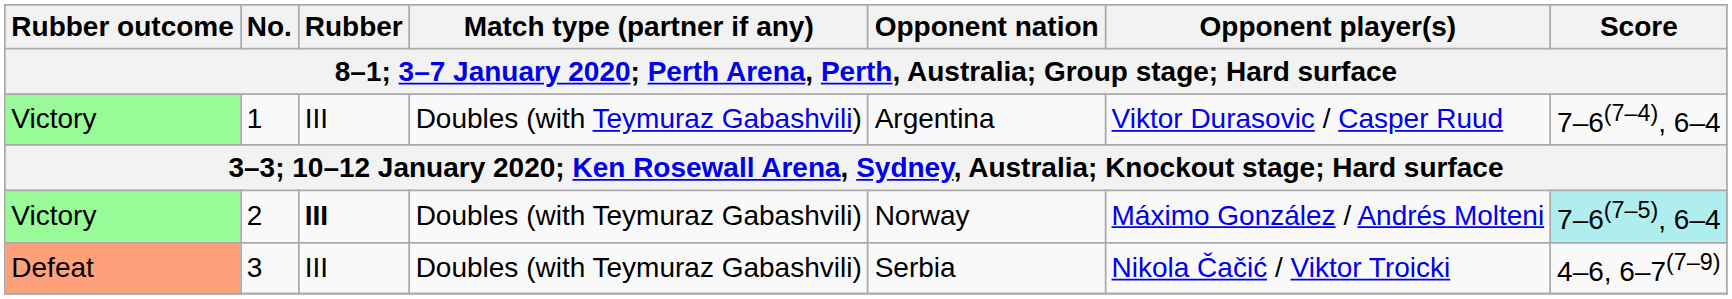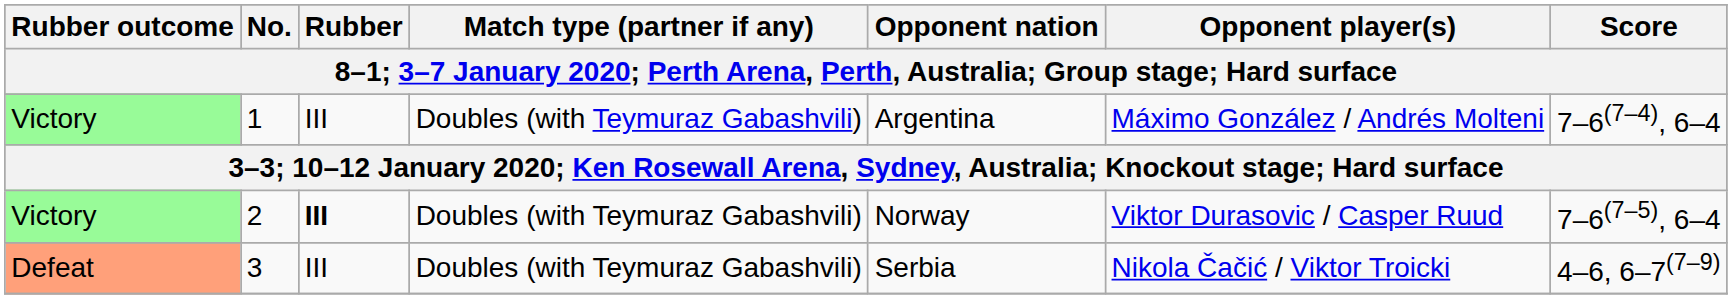 <table class=wikitable>
 <tr>
 <th>Rubber outcome</th>
 <th>No.</th>
 <th>Rubber</th>
 <th>Match type (partner if any)</th>
 <th>Opponent nation</th>
 <th>Opponent player(s)</th>
 <th>Score</th>
 </tr>
 <tr>
 <th colspan=7>8–1; <a href='#'>3–7 January 2020</a>; <a href='#'>Perth Arena</a>, <a href='#'>Perth</a>, Australia; Group stage; Hard surface</th>
 </tr>
 <tr>
 <td bgcolor=98FB98>Victory</td>
 <td>1</td>
 <td>III</td>
 <td>Doubles (with <a href='#'>Teymuraz Gabashvili</a>)</td>
 <td> Argentina</td>
-<td><a href='#'>Viktor Durasovic</a> / <a href='#'>Casper Ruud</a></td>
+<td><a href='#'>Máximo González</a> / <a href='#'>Andrés Molteni</a></td>
 <td>7–6<sup>(7–4)</sup>, 6–4</td>
 </tr>
 <tr>
 <th colspan=7>3–3; 10–12 January 2020; <a href='#'>Ken Rosewall Arena</a>, <a href='#'>Sydney</a>, Australia; Knockout stage; Hard surface</th>
 </tr>
 <tr>
 <td bgcolor=98FB98>Victory</td>
 <td>2</td>
 <td><strong>III</strong></td>
 <td>Doubles (with Teymuraz Gabashvili)</td>
 <td> Norway</td>
-<td><a href='#'>Máximo González</a> / <a href='#'>Andrés Molteni</a></td>
-<td style="background: paleturquoise;">7–6<sup>(7–5)</sup>, 6–4</td>
+<td><a href='#'>Viktor Durasovic</a> / <a href='#'>Casper Ruud</a></td>
+<td>7–6<sup>(7–5)</sup>, 6–4</td>
 </tr>
 <tr>
 <td bgcolor=FFA07A>Defeat</td>
 <td>3</td>
 <td>III</td>
 <td>Doubles (with Teymuraz Gabashvili)</td>
 <td> Serbia</td>
 <td><a href='#'>Nikola Čačić</a> / <a href='#'>Viktor Troicki</a></td>
 <td>4–6, 6–7<sup>(7–9)</sup></td>
 </tr>
 <tr>
 </tr>
 </table>
